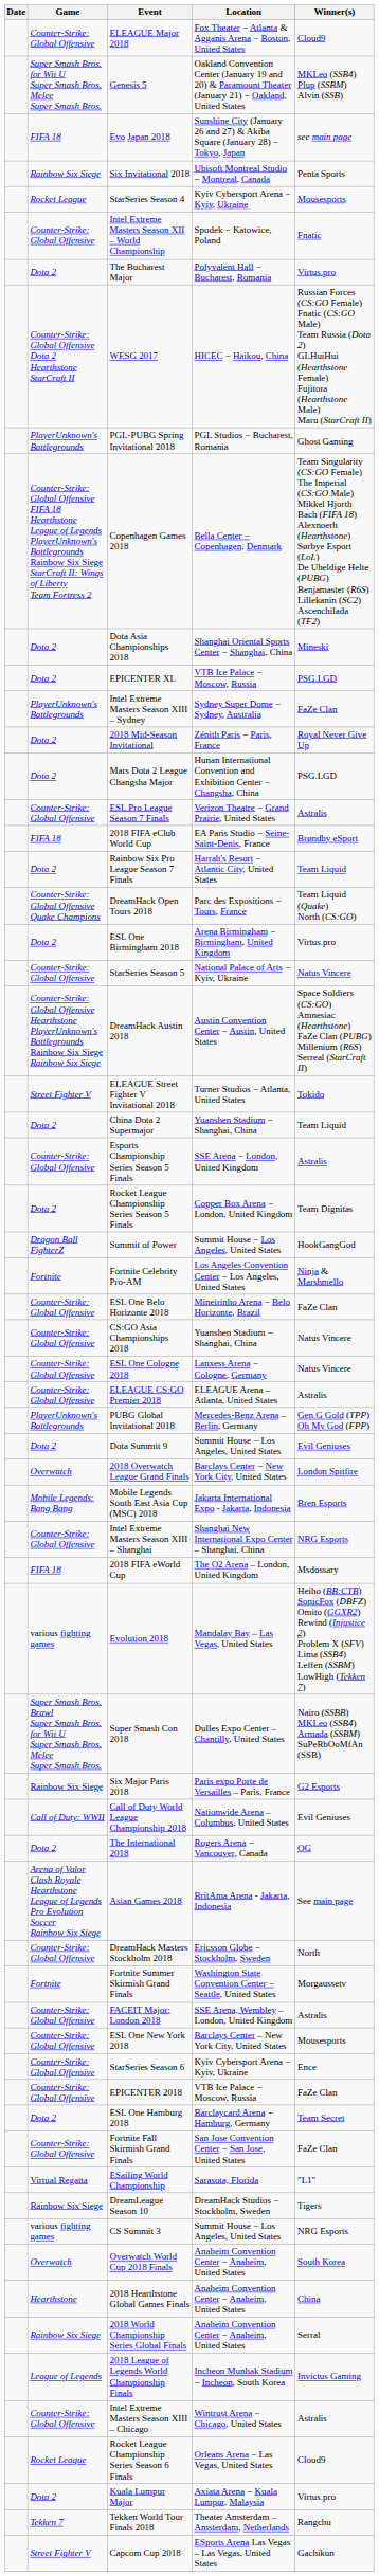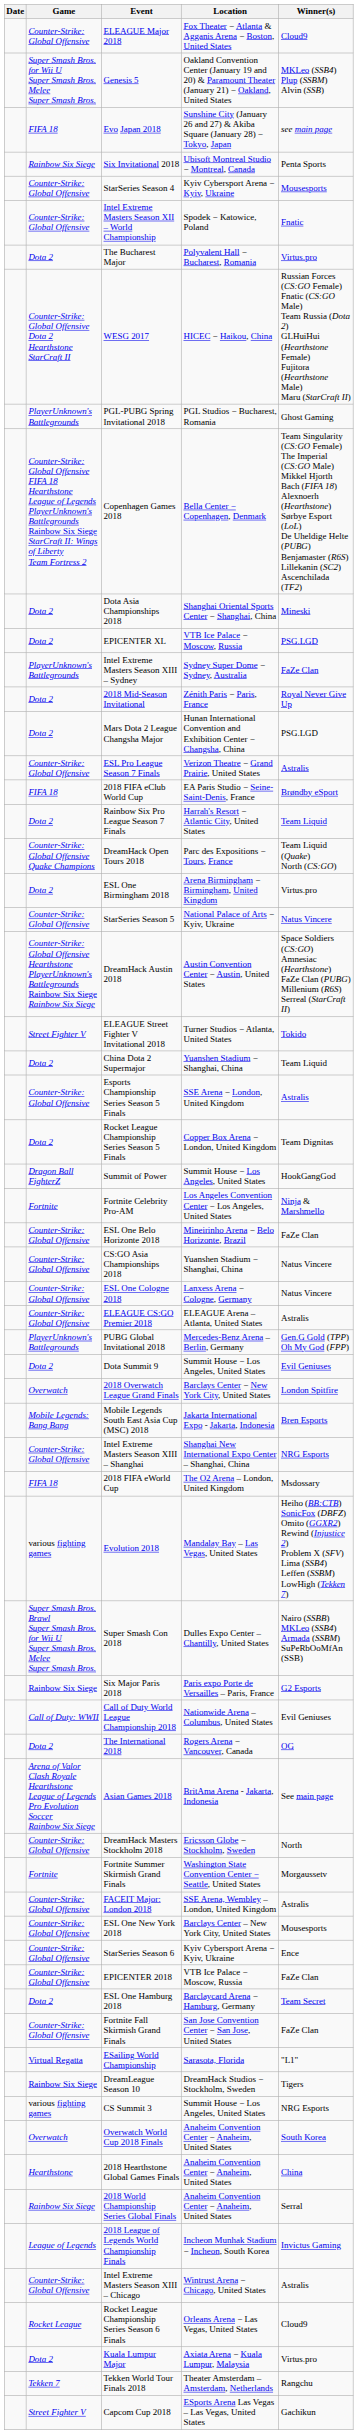 <table class="wikitable sortable" style="width:100%">
 <tr>
 <th scope="col">Date</th>
 <th scope="col">Game</th>
 <th scope="col">Event</th>
 <th scope="col">Location</th>
 <th scope="col">Winner(s)</th>
 </tr>
 <tr>
 <td></td>
 <td><em><a href='#'>Counter-Strike: Global Offensive</a></em></td>
 <td><a href='#'>ELEAGUE Major 2018</a></td>
 <td><a href='#'>Fox Theater</a> − <a href='#'>Atlanta</a> & <a href='#'>Agganis Arena</a> − <a href='#'>Boston</a>, <a href='#'>United States</a></td>
 <td><a href='#'>Cloud9</a></td>
 </tr>
 <tr>
 <td></td>
 <td><em><a href='#'>Super Smash Bros. for Wii U</a></em><br><em><a href='#'>Super Smash Bros. Melee</a></em><br><em><a href='#'>Super Smash Bros.</a></em></td>
 <td><a href='#'>Genesis 5</a></td>
 <td>Oakland Convention Center (January 19 and 20) & <a href='#'>Paramount Theater</a> (January 21) − <a href='#'>Oakland</a>, United States</td>
 <td><a href='#'>MKLeo</a> (<em>SSB4</em>)<br><a href='#'>Plup</a> (<em>SSBM</em>)<br>Alvin (<em>SSB</em>)</td>
 </tr>
 <tr>
 <td></td>
 <td><em><a href='#'>FIFA 18</a></em></td>
 <td><a href='#'>Evo</a> <a href='#'>Japan 2018</a></td>
 <td><a href='#'>Sunshine City</a> (January 26 and 27) & Akiba Square (January 28) − <a href='#'>Tokyo</a>, <a href='#'>Japan</a></td>
 <td><em>see <a href='#'>main page</a></em></td>
 </tr>
 <tr>
 <td></td>
 <td><a href='#'><em>Rainbow Six Siege</em></a></td>
 <td><a href='#'>Six Invitational</a> 2018</td>
 <td><a href='#'>Ubisoft Montreal Studio</a> − <a href='#'>Montreal</a>, <a href='#'>Canada</a></td>
 <td>Penta Sports</td>
 </tr>
 <tr>
 <td></td>
-<td><em><a href='#'>Rocket League</a></em></td>
+<td><em><a href='#'>Counter-Strike: Global Offensive</a></em></td>
 <td>StarSeries Season 4</td>
 <td>Kyiv Cybersport Arena − <a href='#'>Kyiv</a>, <a href='#'>Ukraine</a></td>
 <td><a href='#'>Mousesports</a></td>
 </tr>
 <tr>
 <td></td>
 <td><em><a href='#'>Counter-Strike: Global Offensive</a></em></td>
 <td><a href='#'>Intel Extreme Masters Season XII – World Championship</a></td>
 <td>Spodek − Katowice, Poland</td>
 <td><a href='#'>Fnatic</a></td>
 </tr>
 <tr>
 <td></td>
 <td><em><a href='#'>Dota 2</a></em></td>
 <td>The Bucharest Major</td>
 <td><a href='#'>Polyvalent Hall</a> − <a href='#'>Bucharest</a>, <a href='#'>Romania</a></td>
 <td><a href='#'>Virtus.pro</a></td>
 </tr>
 <tr>
 <td></td>
 <td><em><a href='#'>Counter-Strike: Global Offensive</a></em><br><em><a href='#'>Dota 2</a></em><br><em><a href='#'>Hearthstone</a></em><br><em><a href='#'>StarCraft II</a></em></td>
 <td><a href='#'>WESG 2017</a></td>
 <td><a href='#'>HICEC</a> − <a href='#'>Haikou</a>, <a href='#'>China</a></td>
 <td>Russian Forces (<em>CS:GO</em> Female)<br>Fnatic (<em>CS:GO</em> Male)<br>Team Russia (<em>Dota 2</em>)<br>GLHuiHui (<em>Hearthstone</em> Female)<br>Fujitora (<em>Hearthstone</em> Male)<br>Maru (<em>StarCraft II</em>)</td>
 </tr>
 <tr>
 <td></td>
 <td><em><a href='#'>PlayerUnknown's Battlegrounds</a></em></td>
 <td>PGL-PUBG Spring Invitational 2018</td>
 <td>PGL Studios − Bucharest, Romania</td>
 <td>Ghost Gaming</td>
 </tr>
 <tr>
 <td></td>
 <td><em><a href='#'>Counter-Strike: Global Offensive</a><br><a href='#'>FIFA 18</a></em><br><em><a href='#'>Hearthstone</a></em><br><em><a href='#'>League of Legends</a></em><br><em><a href='#'>PlayerUnknown's Battlegrounds</a></em><br><em><a href='#'></em>Rainbow Six Siege<em></a></em><br><em><a href='#'>StarCraft II: Wings of Liberty</a></em><br><em><a href='#'>Team Fortress 2</a></em></td>
 <td>Copenhagen Games 2018</td>
 <td><a href='#'>Bella Center −</a> <a href='#'>Copenhagen</a>, <a href='#'>Denmark</a></td>
 <td>Team Singularity (<em>CS:GO</em> Female)<br>The Imperial (<em>CS:GO</em> Male)<br>Mikkel Hjorth Bach (<em>FIFA 18</em>)<br>Alexnoerh (<em>Hearthstone</em>)<br>Sørbye Esport (<em>LoL</em>)<br>De Uheldige Helte (<em>PUBG</em>)<br>Benjamaster (<em>R6S</em>)<br>Lillekanin (<em>SC2</em>)<br>Ascenchilada (<em>TF2</em>)</td>
 </tr>
 <tr>
 <td></td>
 <td><em><a href='#'>Dota 2</a></em></td>
 <td>Dota Asia Championships 2018</td>
 <td><a href='#'>Shanghai Oriental Sports Center</a> − <a href='#'>Shanghai</a>, China</td>
 <td><a href='#'>Mineski</a></td>
 </tr>
 <tr>
 <td></td>
 <td><em><a href='#'>Dota 2</a></em></td>
 <td>EPICENTER XL</td>
 <td><a href='#'>VTB Ice Palace</a> − <a href='#'>Moscow</a>, <a href='#'>Russia</a></td>
 <td><a href='#'>PSG.LGD</a></td>
 </tr>
 <tr>
 <td></td>
 <td><em><a href='#'>PlayerUnknown's Battlegrounds</a></em></td>
 <td>Intel Extreme Masters Season XIII – Sydney</td>
 <td><a href='#'>Sydney Super Dome</a> − <a href='#'>Sydney</a>, <a href='#'>Australia</a></td>
 <td><a href='#'>FaZe Clan</a></td>
 </tr>
 <tr>
 <td></td>
 <td><em><a href='#'>Dota 2</a></em></td>
 <td><a href='#'>2018 Mid-Season Invitational</a></td>
 <td><a href='#'>Zénith Paris</a> − <a href='#'>Paris</a>, <a href='#'>France</a></td>
 <td><a href='#'>Royal Never Give Up</a></td>
 </tr>
 <tr>
 <td></td>
 <td><em><a href='#'>Dota 2</a></em></td>
 <td>Mars Dota 2 League Changsha Major</td>
 <td>Hunan International Convention and Exhibition Center − <a href='#'>Changsha</a>, China</td>
 <td>PSG.LGD</td>
 </tr>
 <tr>
 <td></td>
 <td><em><a href='#'>Counter-Strike: Global Offensive</a></em></td>
 <td><a href='#'>ESL Pro League Season 7 Finals</a></td>
 <td><a href='#'>Verizon Theatre</a> − <a href='#'>Grand Prairie</a>, United States</td>
 <td><a href='#'>Astralis</a></td>
 </tr>
 <tr>
 <td></td>
 <td><em><a href='#'>FIFA 18</a></em></td>
 <td>2018 FIFA eClub World Cup</td>
 <td>EA Paris Studio − <a href='#'>Seine-Saint-Denis</a>, France</td>
 <td><a href='#'>Brøndby eSport</a></td>
 </tr>
 <tr>
 <td></td>
 <td><em><a href='#'>Dota 2</a></em></td>
 <td>Rainbow Six Pro League Season 7 Finals</td>
 <td><a href='#'>Harrah's Resort</a> − <a href='#'>Atlantic City</a>, United States</td>
 <td><a href='#'>Team Liquid</a></td>
 </tr>
 <tr>
 <td></td>
 <td><em><a href='#'>Counter-Strike: Global Offensive</a></em><br><em><a href='#'>Quake Champions</a></em></td>
 <td>DreamHack Open Tours 2018</td>
 <td>Parc des Expositions − <a href='#'>Tours</a>, <a href='#'>France</a></td>
 <td>Team Liquid (<em>Quake</em>)<br>North (<em>CS:GO</em>)</td>
 </tr>
 <tr>
 <td></td>
 <td><em><a href='#'>Dota 2</a></em></td>
 <td>ESL One Birmingham 2018</td>
 <td><a href='#'>Arena Birmingham</a> − <a href='#'>Birmingham</a>, <a href='#'>United Kingdom</a></td>
 <td>Virtus.pro</td>
 </tr>
 <tr>
 <td></td>
 <td><em><a href='#'>Counter-Strike: Global Offensive</a></em></td>
 <td>StarSeries Season 5</td>
 <td><a href='#'>National Palace of Arts</a> − Kyiv, Ukraine</td>
 <td><a href='#'>Natus Vincere</a></td>
 </tr>
 <tr>
 <td></td>
 <td><em><a href='#'>Counter-Strike: Global Offensive</a></em><br><em><a href='#'>Hearthstone</a></em><br><em><a href='#'>PlayerUnknown's Battlegrounds</a></em><br><em><a href='#'></em>Rainbow Six Siege<em></a></em><br><a href='#'><em>Rainbow Six Siege</em></a></td>
 <td>DreamHack Austin 2018</td>
 <td><a href='#'>Austin Convention Center</a> − <a href='#'>Austin</a>, United States</td>
 <td>Space Soldiers (<em>CS:GO</em>)<br>Amnesiac (<em>Hearthstone</em>)<br>FaZe Clan (<em>PUBG</em>)<br>Millenium (<em>R6S</em>)<br>Serreal (<em>StarCraft II</em>)</td>
 </tr>
 <tr>
 <td></td>
 <td><em><a href='#'>Street Fighter V</a></em></td>
 <td>ELEAGUE Street Fighter V Invitational 2018</td>
 <td>Turner Studios − Atlanta, United States</td>
 <td><a href='#'>Tokido</a></td>
 </tr>
 <tr>
 <td></td>
 <td><em><a href='#'>Dota 2</a></em></td>
 <td>China Dota 2 Supermajor</td>
 <td><a href='#'>Yuanshen Stadium</a> − Shanghai, China</td>
 <td>Team Liquid</td>
 </tr>
 <tr>
 <td></td>
 <td><em><a href='#'>Counter-Strike: Global Offensive</a></em></td>
 <td>Esports Championship Series Season 5 Finals</td>
 <td><a href='#'>SSE Arena</a> − <a href='#'>London</a>, United Kingdom</td>
 <td><a href='#'>Astralis</a></td>
 </tr>
 <tr>
 <td></td>
 <td><em><a href='#'>Dota 2</a></em></td>
 <td>Rocket League Championship Series Season 5 Finals</td>
 <td><a href='#'>Copper Box Arena</a> − London, United Kingdom</td>
 <td>Team Dignitas</td>
 </tr>
 <tr>
 <td></td>
 <td><em><a href='#'>Dragon Ball FighterZ</a></em></td>
 <td>Summit of Power</td>
 <td>Summit House − <a href='#'>Los Angeles</a>, United States</td>
 <td>HookGangGod</td>
 </tr>
 <tr>
 <td></td>
 <td><em><a href='#'>Fortnite</a></em></td>
 <td>Fortnite Celebrity Pro-AM</td>
 <td><a href='#'>Los Angeles Convention Center</a> − Los Angeles, United States</td>
 <td><a href='#'>Ninja</a> & <a href='#'>Marshmello</a></td>
 </tr>
 <tr>
 <td></td>
 <td><em><a href='#'>Counter-Strike: Global Offensive</a></em></td>
 <td>ESL One Belo Horizonte 2018</td>
 <td><a href='#'>Mineirinho Arena</a> − <a href='#'>Belo Horizonte</a>, <a href='#'>Brazil</a></td>
 <td>FaZe Clan</td>
 </tr>
 <tr>
 <td></td>
 <td><em><a href='#'>Counter-Strike: Global Offensive</a></em></td>
 <td>CS:GO Asia Championships 2018</td>
 <td>Yuanshen Stadium − Shanghai, China</td>
 <td>Natus Vincere</td>
 </tr>
 <tr>
 <td></td>
 <td><em><a href='#'>Counter-Strike: Global Offensive</a></em></td>
 <td><a href='#'>ESL One Cologne 2018</a></td>
 <td><a href='#'>Lanxess Arena</a> − <a href='#'>Cologne</a>, <a href='#'>Germany</a></td>
 <td>Natus Vincere</td>
 </tr>
 <tr>
 <td></td>
 <td><em><a href='#'>Counter-Strike: Global Offensive</a></em></td>
 <td><a href='#'>ELEAGUE CS:GO Premier 2018</a></td>
 <td>ELEAGUE Arena – Atlanta, United States</td>
 <td>Astralis</td>
 </tr>
 <tr>
 <td></td>
 <td><em><a href='#'>PlayerUnknown's Battlegrounds</a></em></td>
 <td>PUBG Global Invitational 2018</td>
 <td><a href='#'>Mercedes-Benz Arena</a> – <a href='#'>Berlin</a>, Germany</td>
 <td><a href='#'>Gen.G Gold</a> (<em>TPP</em>)<br><a href='#'>Oh My God</a> (<em>FPP</em>)</td>
 </tr>
 <tr>
 <td></td>
 <td><em><a href='#'>Dota 2</a></em></td>
 <td>Dota Summit 9</td>
 <td>Summit House − Los Angeles, United States</td>
 <td><a href='#'>Evil Geniuses</a></td>
 </tr>
 <tr>
 <td></td>
 <td><a href='#'><em>Overwatch</em></a></td>
 <td><a href='#'>2018 Overwatch League Grand Finals</a></td>
 <td><a href='#'>Barclays Center</a> − <a href='#'>New York City</a>, United States</td>
 <td><a href='#'>London Spitfire</a></td>
 </tr>
 <tr>
 <td></td>
 <td><em><a href='#'>Mobile Legends: Bang Bang</a></em></td>
 <td>Mobile Legends South East Asia Cup (MSC) 2018</td>
 <td><a href='#'>Jakarta International Expo</a> - <a href='#'>Jakarta</a>, <a href='#'>Indonesia</a></td>
 <td><a href='#'>Bren Esports</a></td>
 </tr>
 <tr>
 <td></td>
 <td><em><a href='#'>Counter-Strike: Global Offensive</a></em></td>
 <td>Intel Extreme Masters Season XIII – Shanghai</td>
 <td><a href='#'>Shanghai New International Expo Center</a> – Shanghai, China</td>
 <td><a href='#'>NRG Esports</a></td>
 </tr>
 <tr>
 <td></td>
 <td><em><a href='#'>FIFA 18</a></em></td>
 <td>2018 FIFA eWorld Cup</td>
 <td><a href='#'>The O2 Arena</a> – London, United Kingdom</td>
 <td>Msdossary</td>
 </tr>
 <tr>
 <td></td>
 <td>various <a href='#'>fighting games</a></td>
 <td><a href='#'>Evolution 2018</a></td>
 <td><a href='#'>Mandalay Bay</a> – <a href='#'>Las Vegas</a>, United States</td>
 <td>Heiho (<em><a href='#'>BB:CTB</a></em>)<br><a href='#'>SonicFox</a> (<em>DBFZ</em>)<br>Omito (<em><a href='#'>GGXR2</a></em>)<br>Rewind (<em><a href='#'>Injustice 2</a></em>)<br>Problem X (<em>SFV</em>)<br>Lima (<em>SSB4</em>)<br>Leffen (<em>SSBM</em>)<br>LowHigh (<em><a href='#'>Tekken 7</a></em>)</td>
 </tr>
 <tr>
 <td></td>
 <td><em><a href='#'>Super Smash Bros. Brawl</a></em><br><em><a href='#'>Super Smash Bros. for Wii U</a></em><br><em><a href='#'>Super Smash Bros. Melee</a></em><br><em><a href='#'>Super Smash Bros.</a></em></td>
 <td>Super Smash Con 2018</td>
 <td>Dulles Expo Center – <a href='#'>Chantilly</a>, United States</td>
 <td>Nairo (<em>SSBB</em>)<br><a href='#'>MKLeo</a> (<em>SSB4</em>)<br><a href='#'>Armada</a> (<em>SSBM</em>)<br>SuPeRbOoMfAn (SSB)</td>
 </tr>
 <tr>
 <td></td>
 <td><em><a href='#'></em>Rainbow Six Siege<em></a></em></td>
 <td>Six Major Paris 2018</td>
 <td><a href='#'>Paris expo Porte de Versailles</a> – Paris, France</td>
 <td><a href='#'>G2 Esports</a></td>
 </tr>
 <tr>
 <td></td>
 <td><em><a href='#'>Call of Duty: WWII</a></em></td>
 <td><a href='#'>Call of Duty World League Championship 2018</a></td>
 <td><a href='#'>Nationwide Arena</a> – <a href='#'>Columbus</a>, United States</td>
 <td>Evil Geniuses</td>
 </tr>
 <tr>
 <td></td>
 <td><em><a href='#'>Dota 2</a></em></td>
 <td><a href='#'>The International 2018</a></td>
 <td><a href='#'>Rogers Arena</a> − <a href='#'>Vancouver</a>, Canada</td>
 <td><a href='#'>OG</a></td>
 </tr>
 <tr>
 <td></td>
 <td><em><a href='#'>Arena of Valor</a></em><br><em><a href='#'>Clash Royale</a></em><br><em><a href='#'>Hearthstone</a></em><br><em><a href='#'>League of Legends</a></em><br><em><a href='#'>Pro Evolution Soccer</a></em><br><a href='#'><em>Rainbow Six Siege</em></a></td>
 <td><a href='#'>Asian Games 2018</a></td>
 <td><a href='#'>BritAma Arena</a> - <a href='#'>Jakarta</a>, <a href='#'>Indonesia</a></td>
 <td>See <a href='#'>main page</a></td>
 </tr>
 <tr>
 <td></td>
 <td><em><a href='#'>Counter-Strike: Global Offensive</a></em></td>
 <td>DreamHack Masters Stockholm 2018</td>
 <td><a href='#'>Ericsson Globe</a> − <a href='#'>Stockholm</a>, <a href='#'>Sweden</a></td>
 <td>North</td>
 </tr>
 <tr>
 <td></td>
 <td><em><a href='#'>Fortnite</a></em></td>
 <td>Fortnite Summer Skirmish Grand Finals</td>
 <td><a href='#'>Washington State Convention Center −</a> <a href='#'>Seattle</a>, United States</td>
 <td>Morgaussetv</td>
 </tr>
 <tr>
 <td></td>
 <td><em><a href='#'>Counter-Strike: Global Offensive</a></em></td>
 <td><a href='#'>FACEIT Major: London 2018</a></td>
 <td><a href='#'>SSE Arena, Wembley</a> – London, United Kingdom</td>
 <td>Astralis</td>
 </tr>
 <tr>
 <td></td>
 <td><em><a href='#'>Counter-Strike: Global Offensive</a></em></td>
 <td>ESL One New York 2018</td>
 <td><a href='#'>Barclays Center</a> – New York City, United States</td>
 <td>Mousesports</td>
 </tr>
 <tr>
 <td></td>
 <td><em><a href='#'>Counter-Strike: Global Offensive</a></em></td>
 <td>StarSeries Season 6</td>
 <td>Kyiv Cybersport Arena − Kyiv, Ukraine</td>
 <td>Ence</td>
 </tr>
 <tr>
 <td></td>
 <td><em><a href='#'>Counter-Strike: Global Offensive</a></em></td>
 <td>EPICENTER 2018</td>
 <td>VTB Ice Palace − Moscow, Russia</td>
 <td>FaZe Clan</td>
 </tr>
 <tr>
 <td></td>
 <td><em><a href='#'>Dota 2</a></em></td>
 <td>ESL One Hamburg 2018</td>
 <td><a href='#'>Barclaycard Arena</a> − <a href='#'>Hamburg</a>, Germany</td>
 <td><a href='#'>Team Secret</a></td>
 </tr>
 <tr>
 <td></td>
 <td><em><a href='#'>Counter-Strike: Global Offensive</a></em></td>
 <td>Fortnite Fall Skirmish Grand Finals</td>
 <td><a href='#'>San Jose Convention Center</a> − <a href='#'>San Jose</a>, United States</td>
 <td>FaZe Clan</td>
 </tr>
 <tr>
 <td></td>
 <td><a href='#'>Virtual Regatta</a></td>
 <td><a href='#'>ESailing World Championship</a></td>
 <td><a href='#'>Sarasota, Florida</a></td>
 <td>"L1"</td>
 </tr>
 <tr>
 <td></td>
 <td><em><a href='#'></em>Rainbow Six Siege<em></a></em></td>
 <td>DreamLeague Season 10</td>
 <td>DreamHack Studios − Stockholm, Sweden</td>
 <td>Tigers</td>
 </tr>
 <tr>
 <td></td>
 <td>various <a href='#'>fighting games</a></td>
 <td>CS Summit 3</td>
 <td>Summit House − Los Angeles, United States</td>
 <td>NRG Esports</td>
 </tr>
 <tr>
 <td></td>
 <td><em><a href='#'>Overwatch</a></em></td>
 <td><a href='#'>Overwatch World Cup 2018 Finals</a></td>
 <td><a href='#'>Anaheim Convention Center</a> − <a href='#'>Anaheim</a>, United States</td>
 <td><a href='#'>South Korea</a></td>
 </tr>
 <tr>
 <td></td>
 <td><em><a href='#'>Hearthstone</a></em></td>
 <td>2018 Hearthstone Global Games Finals</td>
 <td><a href='#'>Anaheim Convention Center</a> − <a href='#'>Anaheim</a>, United States</td>
 <td><a href='#'>China</a></td>
 </tr>
 <tr>
 <td></td>
 <td><a href='#'><em>Rainbow Six Siege</em></a></td>
 <td><a href='#'>2018 World Championship Series Global Finals</a></td>
 <td><a href='#'>Anaheim Convention Center</a> − <a href='#'>Anaheim</a>, United States</td>
 <td>Serral</td>
 </tr>
 <tr>
 <td></td>
 <td><em><a href='#'>League of Legends</a></em></td>
 <td><a href='#'>2018 League of Legends World Championship Finals</a></td>
 <td><a href='#'>Incheon Munhak Stadium</a> − <a href='#'>Incheon</a>, South Korea</td>
 <td><a href='#'>Invictus Gaming</a></td>
 </tr>
 <tr>
 <td></td>
 <td><em><a href='#'>Counter-Strike: Global Offensive</a></em></td>
 <td>Intel Extreme Masters Season XIII – Chicago</td>
 <td><a href='#'>Wintrust Arena</a> − <a href='#'>Chicago</a>, United States</td>
 <td>Astralis</td>
 </tr>
 <tr>
 <td></td>
 <td><em><a href='#'>Rocket League</a></em></td>
 <td>Rocket League Championship Series Season 6 Finals</td>
 <td><a href='#'>Orleans Arena</a> − Las Vegas, United States</td>
 <td>Cloud9</td>
 </tr>
 <tr>
 <td></td>
 <td><em><a href='#'>Dota 2</a></em></td>
 <td><a href='#'>Kuala Lumpur Major</a></td>
 <td><a href='#'>Axiata Arena</a> − <a href='#'>Kuala Lumpur</a>, <a href='#'>Malaysia</a></td>
 <td>Virtus.pro</td>
 </tr>
 <tr>
 <td></td>
 <td><em><a href='#'>Tekken 7</a></em></td>
 <td>Tekken World Tour Finals 2018</td>
 <td>Theater Amsterdam – <a href='#'>Amsterdam</a>, <a href='#'>Netherlands</a></td>
 <td>Rangchu</td>
 </tr>
 <tr>
 <td></td>
 <td><em><a href='#'>Street Fighter V</a></em></td>
 <td>Capcom Cup 2018</td>
 <td><a href='#'>ESports Arena</a> Las Vegas – Las Vegas, United States</td>
 <td>Gachikun</td>
 </tr>
 </table>
